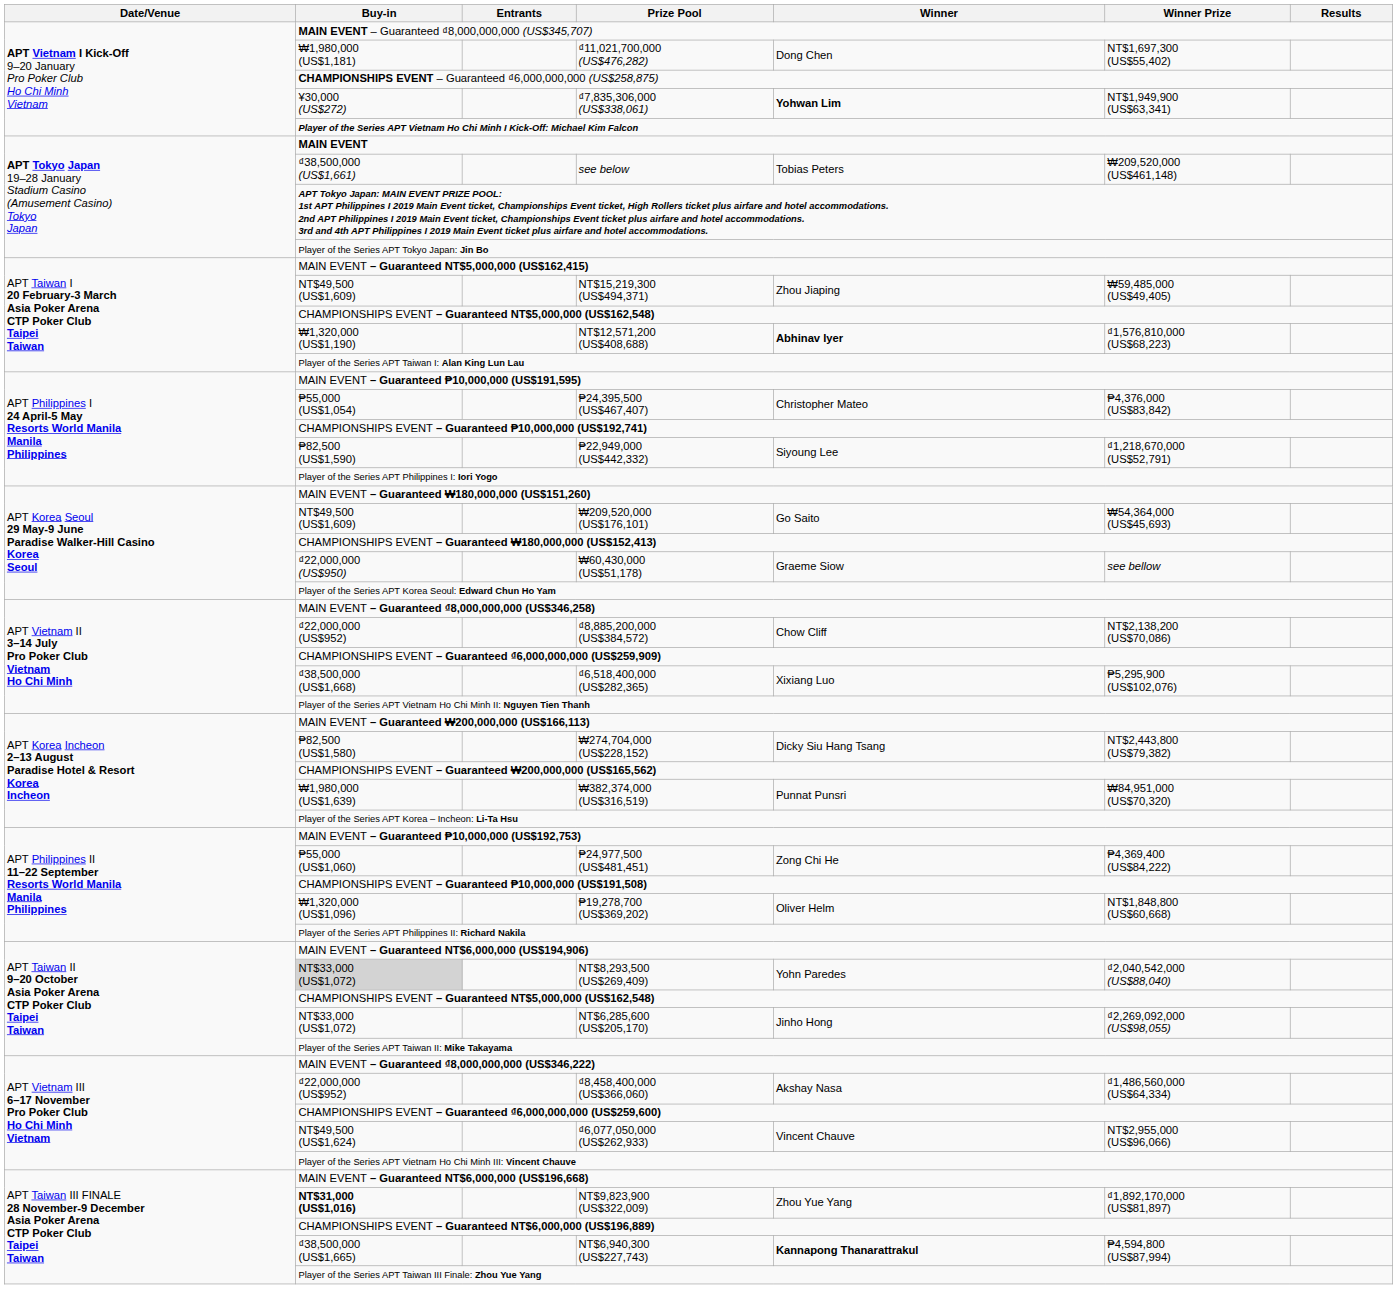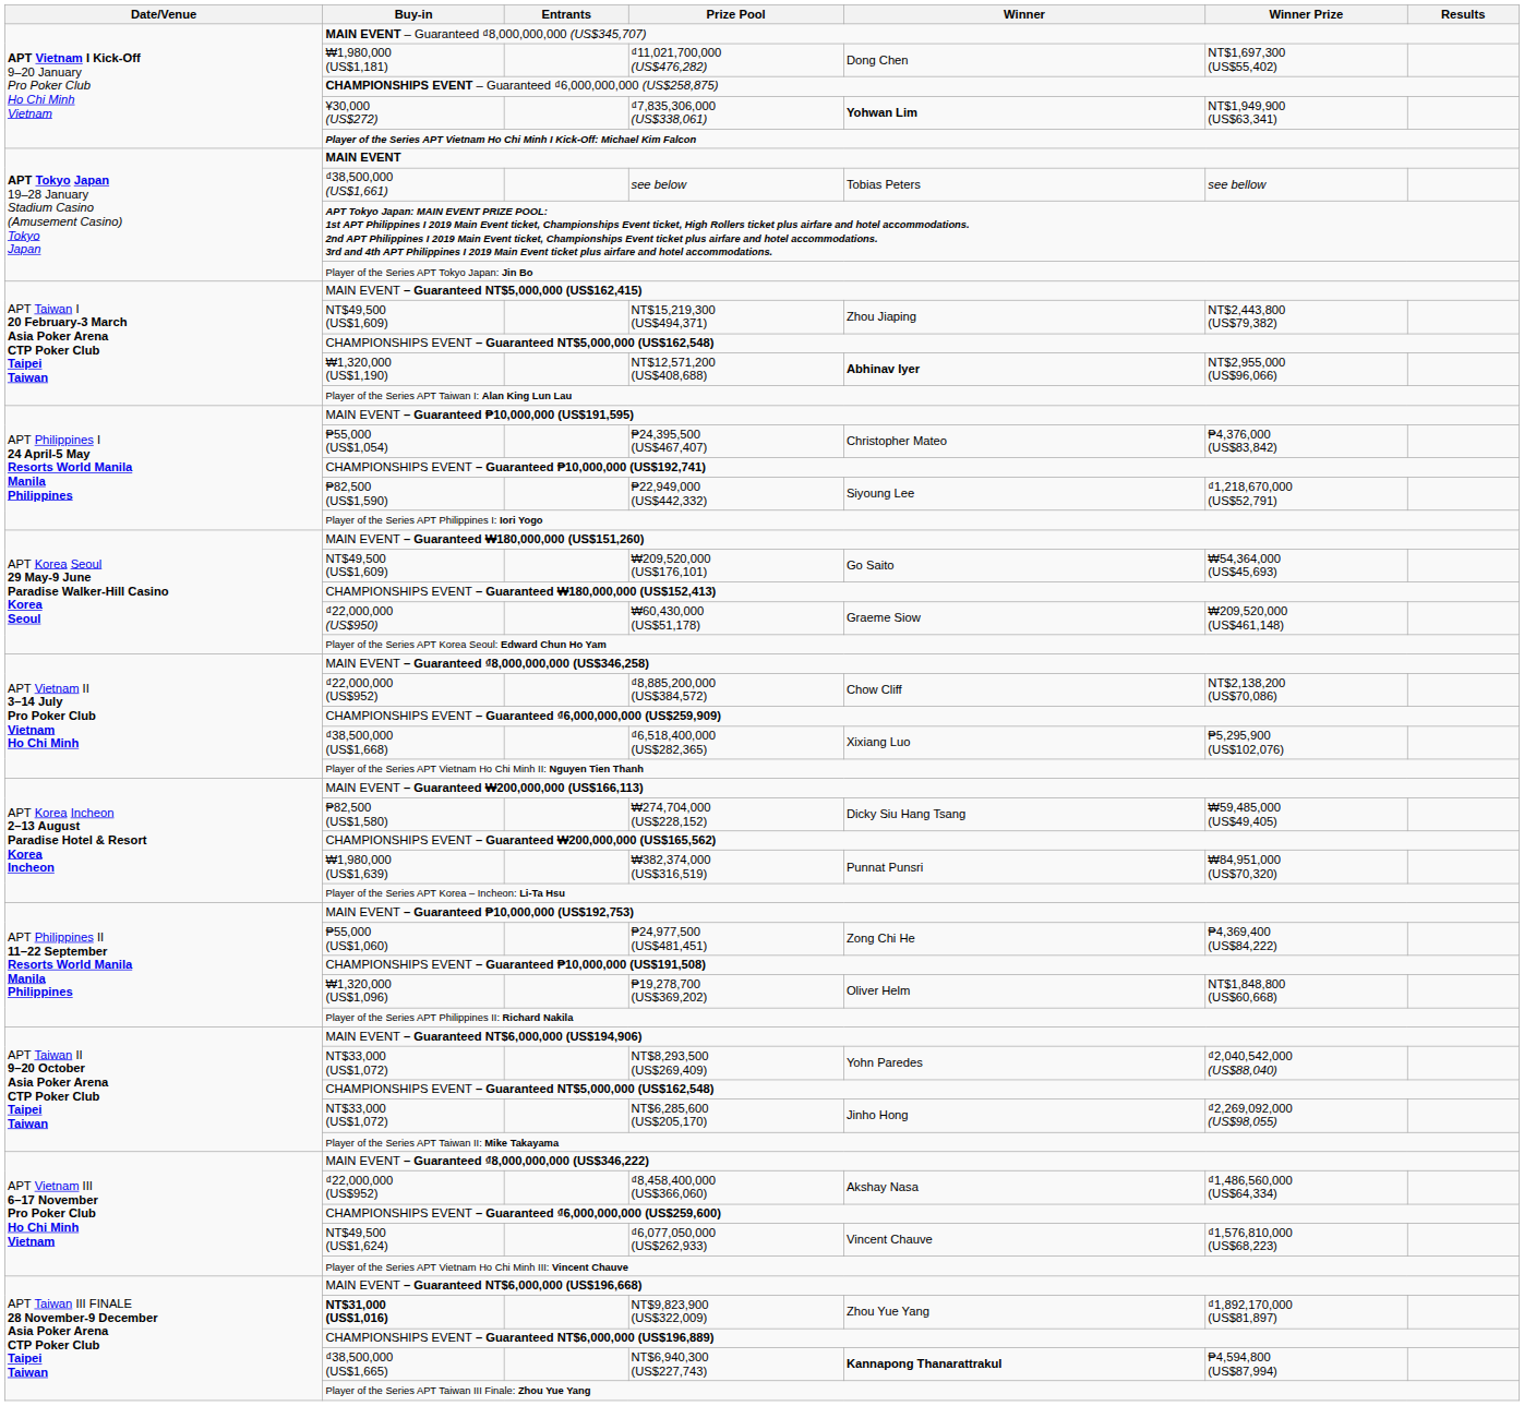 <table class="wikitable" width="100%">
 <tr>
 <th width="21%">Date/Venue</th>
 <th width="12%">Buy-in</th>
 <th !width="11%">Entrants</th>
 <th !width="14%">Prize Pool</th>
 <th !width="18%">Winner</th>
 <th !width="14%">Winner Prize</th>
 <th !width="11%">Results</th>
 </tr>
 <tr>
 <td rowspan="5"> <strong>APT <a href='#'>Vietnam</a> I Kick-Off</strong><br>9–20 January<br><em>Pro Poker Club<br><a href='#'>Ho Chi Minh</a><br><a href='#'>Vietnam</a></em></td>
 <td colspan="6"><strong>MAIN EVENT</strong> – Guaranteed ₫8,000,000,000 <em>(US$345,707)</em></td>
 </tr>
 <tr>
 <td>₩1,980,000<br></em>(US$1,181)<em></td>
 <td></td>
 <td>₫11,021,700,000<br><em>(US$476,282)</em></td>
 <td> </strong>Dong Chen<strong></td>
 <td>NT$1,697,300<br></em>(US$55,402)<em></td>
 <td></td>
 </tr>
 <tr>
 <td colspan="6"><strong>CHAMPIONSHIPS EVENT</strong> – Guaranteed ₫6,000,000,000 <em>(US$258,875)</em></td>
 </tr>
 <tr>
 <td>¥30,000<br><em>(US$272)</em></td>
 <td></td>
 <td>₫7,835,306,000<br><em>(US$338,061)</em></td>
 <td> <strong>Yohwan Lim</strong></td>
 <td>NT$1,949,900<br></em>(US$63,341)<em></td>
 <td></td>
 </tr>
 <tr>
 <td colspan="6"><small><strong><em>Player of the Series<strong> APT Vietnam Ho Chi Minh I Kick-Off:  </strong>Michael Kim Falcon</em></strong></small></td>
 </tr>
 <tr>
 <td rowspan="4"> <strong>APT <a href='#'>Tokyo</a> <a href='#'>Japan</a></strong><br>19–28 January<br><em>Stadium Casino<br>(Amusement Casino)<br><a href='#'>Tokyo</a><br><a href='#'>Japan</a></em></td>
 <td colspan="6"><strong>MAIN EVENT</strong></td>
 </tr>
 <tr>
 <td>₫38,500,000<br><em>(US$1,661)</em></td>
 <td></td>
 <td><em>see below</em></td>
 <td> </strong>Tobias Peters<strong></td>
-<td>₩209,520,000<br></em>(US$461,148)<em></td>
+<td><em>see bellow</em></td>
 <td></td>
 </tr>
 <tr>
 <td colspan="6"><small><strong><em>APT Tokyo Japan: MAIN EVENT PRIZE POOL:<strong><br></strong>1st<strong> APT Philippines I 2019 Main Event ticket, Championships Event ticket, High Rollers ticket plus airfare and hotel accommodations.<br></strong>2nd<strong> APT Philippines I 2019 Main Event ticket, Championships Event ticket plus airfare and hotel accommodations.<br></strong>3rd and 4th<strong> APT Philippines I 2019 Main Event ticket plus airfare and hotel accommodations.<em></small></td>
 </tr>
 <tr>
 <td colspan="6"><small></em></strong>Player of the Series</strong> APT Tokyo Japan:  <strong>Jin Bo<strong><em></small></td>
 </tr>
 <tr>
 <td rowspan="5"> </strong>APT <a href='#'>Taiwan</a> I<strong><br>20 February-3 March<br></em>Asia Poker Arena<br>CTP Poker Club<br><a href='#'>Taipei</a><br><a href='#'>Taiwan</a><em></td>
 <td colspan="6"></strong>MAIN EVENT<strong> – Guaranteed NT$5,000,000 </em>(US$162,415)<em></td>
 </tr>
 <tr>
 <td>NT$49,500<br></em>(US$1,609)<em></td>
 <td></td>
 <td>NT$15,219,300<br></em>(US$494,371)<em></td>
 <td> </strong>Zhou Jiaping<strong></td>
-<td>₩59,485,000<br></em>(US$49,405)<em></td>
+<td>NT$2,443,800<br></em>(US$79,382)<em></td>
 <td></td>
 </tr>
 <tr>
 <td colspan="6"></strong>CHAMPIONSHIPS EVENT<strong> – Guaranteed NT$5,000,000 </em>(US$162,548)<em></td>
 </tr>
 <tr>
 <td>₩1,320,000<br></em>(US$1,190)<em></td>
 <td></td>
 <td>NT$12,571,200<br></em>(US$408,688)<em></td>
 <td> <strong>Abhinav Iyer</strong></td>
-<td>₫1,576,810,000<br></em>(US$68,223)<em></td>
+<td>NT$2,955,000<br></em>(US$96,066)<em></td>
 <td></td>
 </tr>
 <tr>
 <td colspan="6"><small></em></strong>Player of the Series</strong> APT Taiwan I:  <strong>Alan King Lun Lau<strong><em></small></td>
 </tr>
 <tr>
 <td rowspan="5"> </strong>APT <a href='#'>Philippines</a> I<strong><br>24 April-5 May<br></em><a href='#'>Resorts World Manila</a><br><a href='#'>Manila</a><br><a href='#'>Philippines</a><em></td>
 <td colspan="6"></strong>MAIN EVENT<strong> – Guaranteed ₱10,000,000 </em>(US$191,595)<em></td>
 </tr>
 <tr>
 <td>₱55,000<br></em>(US$1,054)<em></td>
 <td></td>
 <td>₱24,395,500<br></em>(US$467,407)<em></td>
 <td> </strong>Christopher Mateo<strong></td>
 <td>₱4,376,000<br></em>(US$83,842)<em></td>
 <td></td>
 </tr>
 <tr>
 <td colspan="6"></strong>CHAMPIONSHIPS EVENT<strong> – Guaranteed ₱10,000,000 </em>(US$192,741)<em></td>
 </tr>
 <tr>
 <td>₱82,500<br></em>(US$1,590)<em></td>
 <td></td>
 <td>₱22,949,000<br></em>(US$442,332)<em></td>
 <td> </strong>Siyoung Lee<strong></td>
 <td>₫1,218,670,000<br></em>(US$52,791)<em></td>
 <td></td>
 </tr>
 <tr>
 <td colspan="6"><small></em></strong>Player of the Series</strong> APT Philippines I:  <strong>Iori Yogo<strong><em></small></td>
 </tr>
 <tr>
 <td rowspan="5"></strong>APT <a href='#'>Korea</a> <a href='#'>Seoul</a><strong><br>29 May-9 June<br></em>Paradise Walker-Hill Casino<br><a href='#'>Korea</a><br><a href='#'>Seoul</a><em></td>
 <td colspan="6"></strong>MAIN EVENT<strong> – Guaranteed ₩180,000,000 </em>(US$151,260)<em></td>
 </tr>
 <tr>
 <td>NT$49,500<br></em>(US$1,609)<em></td>
 <td></td>
 <td>₩209,520,000<br></em>(US$176,101)<em></td>
 <td> </strong>Go Saito<strong></td>
 <td>₩54,364,000<br></em>(US$45,693)<em></td>
 <td></td>
 </tr>
 <tr>
 <td colspan="6"></strong>CHAMPIONSHIPS EVENT<strong> – Guaranteed ₩180,000,000 </em>(US$152,413)<em></td>
 </tr>
 <tr>
 <td>₫22,000,000<br><em>(US$950)</em></td>
 <td></td>
 <td>₩60,430,000<br></em>(US$51,178)<em></td>
 <td> </strong>Graeme Siow<strong></td>
-<td><em>see bellow</em></td>
+<td>₩209,520,000<br></em>(US$461,148)<em></td>
 <td></td>
 </tr>
 <tr>
 <td colspan="6"><small></em></strong>Player of the Series</strong> APT Korea Seoul:  <strong>Edward Chun Ho Yam<strong><em></small></td>
 </tr>
 <tr>
 <td rowspan="5"> </strong>APT <a href='#'>Vietnam</a> II<strong><br>3–14 July<br></em>Pro Poker Club<br><a href='#'>Vietnam</a><br><a href='#'>Ho Chi Minh</a><em></td>
 <td colspan="6"></strong>MAIN EVENT<strong> – Guaranteed ₫8,000,000,000 </em>(US$346,258)<em></td>
 </tr>
 <tr>
 <td>₫22,000,000<br></em>(US$952)<em></td>
 <td></td>
 <td>₫8,885,200,000<br></em>(US$384,572)<em></td>
 <td> </strong>Chow Cliff<strong></td>
 <td>NT$2,138,200<br></em>(US$70,086)<em></td>
 <td></td>
 </tr>
 <tr>
 <td colspan="6"></strong>CHAMPIONSHIPS EVENT<strong> – Guaranteed ₫6,000,000,000 </em>(US$259,909)<em></td>
 </tr>
 <tr>
 <td>₫38,500,000<br></em>(US$1,668)<em></td>
 <td></td>
 <td>₫6,518,400,000<br></em>(US$282,365)<em></td>
 <td> </strong>Xixiang Luo<strong></td>
 <td>₱5,295,900<br></em>(US$102,076)<em></td>
 <td></td>
 </tr>
 <tr>
 <td colspan="6"><small></em></strong>Player of the Series</strong> APT Vietnam Ho Chi Minh II:  <strong>Nguyen Tien Thanh<strong><em></small></td>
 </tr>
 <tr>
 <td rowspan="5"> </strong>APT <a href='#'>Korea</a> <a href='#'>Incheon</a><strong><br>2–13 August<br></em>Paradise Hotel & Resort<br><a href='#'>Korea</a><br><a href='#'>Incheon</a><em></td>
 <td colspan="6"></strong>MAIN EVENT<strong> – Guaranteed ₩200,000,000 </em>(US$166,113)<em></td>
 </tr>
 <tr>
 <td>₱82,500<br></em>(US$1,580)<em></td>
 <td></td>
 <td>₩274,704,000<br></em>(US$228,152)<em></td>
 <td> </strong>Dicky Siu Hang Tsang<strong></td>
-<td>NT$2,443,800<br></em>(US$79,382)<em></td>
+<td>₩59,485,000<br></em>(US$49,405)<em></td>
 <td></td>
 </tr>
 <tr>
 <td colspan="6"></strong>CHAMPIONSHIPS EVENT<strong> – Guaranteed ₩200,000,000 </em>(US$165,562)<em></td>
 </tr>
 <tr>
 <td>₩1,980,000<br></em>(US$1,639)<em></td>
 <td></td>
 <td>₩382,374,000<br></em>(US$316,519)<em></td>
 <td> </strong>Punnat Punsri<strong></td>
 <td>₩84,951,000<br></em>(US$70,320)<em></td>
 <td></td>
 </tr>
 <tr>
 <td colspan="6"><small></em></strong>Player of the Series</strong> APT Korea – Incheon:  <strong>Li-Ta Hsu<strong><em></small></td>
 </tr>
 <tr>
 <td rowspan="5"> </strong>APT <a href='#'>Philippines</a> II<strong><br>11–22 September<br></em><a href='#'>Resorts World Manila</a><br><a href='#'>Manila</a><br><a href='#'>Philippines</a><em></td>
 <td colspan="6"></strong>MAIN EVENT<strong> – Guaranteed ₱10,000,000 </em>(US$192,753)<em></td>
 </tr>
 <tr>
 <td>₱55,000<br></em>(US$1,060)<em></td>
 <td></td>
 <td>₱24,977,500<br></em>(US$481,451)<em></td>
 <td> </strong>Zong Chi He<strong></td>
 <td>₱4,369,400<br></em>(US$84,222)<em></td>
 <td></td>
 </tr>
 <tr>
 <td colspan="6"></strong>CHAMPIONSHIPS EVENT<strong> – Guaranteed ₱10,000,000 </em>(US$191,508)<em></td>
 </tr>
 <tr>
 <td>₩1,320,000<br></em>(US$1,096)<em></td>
 <td></td>
 <td>₱19,278,700<br></em>(US$369,202)<em></td>
 <td> </strong>Oliver Helm<strong></td>
 <td>NT$1,848,800<br></em>(US$60,668)<em></td>
 <td></td>
 </tr>
 <tr>
 <td colspan="6"><small></em></strong>Player of the Series</strong> APT Philippines II:  <strong>Richard Nakila<strong><em></small></td>
 </tr>
 <tr>
 <td rowspan="5"> </strong>APT <a href='#'>Taiwan</a> II<strong><br>9–20 October<br></em>Asia Poker Arena<br>CTP Poker Club<br><a href='#'>Taipei</a><br><a href='#'>Taiwan</a><em></td>
 <td colspan="6"></strong>MAIN EVENT<strong> – Guaranteed NT$6,000,000 </em>(US$194,906)<em></td>
 </tr>
 <tr>
-<td style="background: lightgrey;">NT$33,000<br></em>(US$1,072)<em></td>
+<td>NT$33,000<br></em>(US$1,072)<em></td>
 <td></td>
 <td>NT$8,293,500<br></em>(US$269,409)<em></td>
 <td> </strong>Yohn Paredes<strong></td>
 <td>₫2,040,542,000<br><em>(US$88,040)</em></td>
 <td></td>
 </tr>
 <tr>
 <td colspan="6"></strong>CHAMPIONSHIPS EVENT<strong> – Guaranteed NT$5,000,000 </em>(US$162,548)<em></td>
 </tr>
 <tr>
 <td>NT$33,000<br></em>(US$1,072)<em></td>
 <td></td>
 <td>NT$6,285,600<br></em>(US$205,170)<em></td>
 <td> </strong>Jinho Hong<strong></td>
 <td>₫2,269,092,000<br><em>(US$98,055)</em></td>
 <td></td>
 </tr>
 <tr>
 <td colspan="6"><small></em></strong>Player of the Series</strong> APT Taiwan II:  <strong>Mike Takayama<strong><em></small></td>
 </tr>
 <tr>
 <td rowspan="5"> </strong>APT <a href='#'>Vietnam</a> III<strong><br>6–17 November<br></em>Pro Poker Club<br><a href='#'>Ho Chi Minh</a><br><a href='#'>Vietnam</a><em></td>
 <td colspan="6"></strong>MAIN EVENT<strong> – Guaranteed ₫8,000,000,000 </em>(US$346,222)<em></td>
 </tr>
 <tr>
 <td>₫22,000,000<br></em>(US$952)<em></td>
 <td></td>
 <td>₫8,458,400,000<br></em>(US$366,060)<em></td>
 <td> </strong>Akshay Nasa<strong></td>
 <td>₫1,486,560,000<br></em>(US$64,334)<em></td>
 <td></td>
 </tr>
 <tr>
 <td colspan="6"></strong>CHAMPIONSHIPS EVENT<strong> – Guaranteed ₫6,000,000,000 </em>(US$259,600)<em></td>
 </tr>
 <tr>
 <td>NT$49,500<br></em>(US$1,624)<em></td>
 <td></td>
 <td>₫6,077,050,000<br></em>(US$262,933)<em></td>
 <td> </strong>Vincent Chauve<strong></td>
-<td>NT$2,955,000<br></em>(US$96,066)<em></td>
+<td>₫1,576,810,000<br></em>(US$68,223)<em></td>
 <td></td>
 </tr>
 <tr>
 <td colspan="6"><small></em></strong>Player of the Series</strong> APT Vietnam Ho Chi Minh III:  <strong>Vincent Chauve<strong><em></small></td>
 </tr>
 <tr>
 <td rowspan="5"> </strong>APT <a href='#'>Taiwan</a> III FINALE<strong><br>28 November-9 December<br></em>Asia Poker Arena<br>CTP Poker Club<br><a href='#'>Taipei</a><br><a href='#'>Taiwan</a><em></td>
 <td colspan="6"></strong>MAIN EVENT<strong> – Guaranteed NT$6,000,000 </em>(US$196,668)<em></td>
 </tr>
 <tr>
 <td><strong>NT$31,000<br></em>(US$1,016)<em></strong></td>
 <td></td>
 <td>NT$9,823,900<br></em>(US$322,009)<em></td>
 <td> </strong>Zhou Yue Yang<strong></td>
 <td>₫1,892,170,000<br></em>(US$81,897)<em></td>
 <td></td>
 </tr>
 <tr>
 <td colspan="6"></strong>CHAMPIONSHIPS EVENT<strong> – Guaranteed NT$6,000,000 </em>(US$196,889)<em></td>
 </tr>
 <tr>
 <td>₫38,500,000<br></em>(US$1,665)<em></td>
 <td></td>
 <td>NT$6,940,300<br></em>(US$227,743)<em></td>
 <td> <strong>Kannapong Thanarattrakul</strong></td>
 <td>₱4,594,800<br></em>(US$87,994)<em></td>
 <td></td>
 </tr>
 <tr>
 <td colspan="6"><small></em></strong>Player of the Series</strong> APT Taiwan III Finale:  <strong>Zhou Yue Yang<strong><em></small></td>
 </tr>
 </table>
